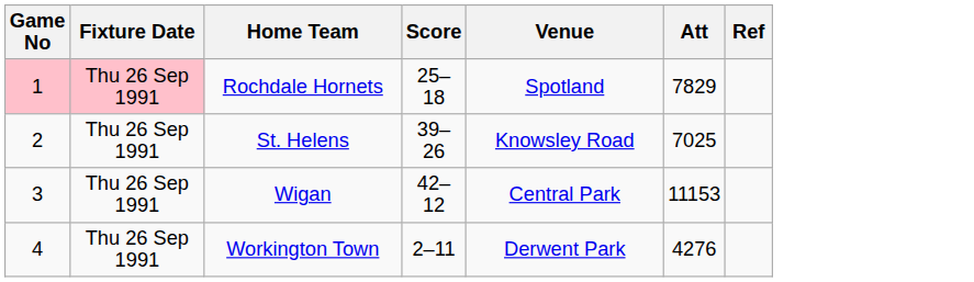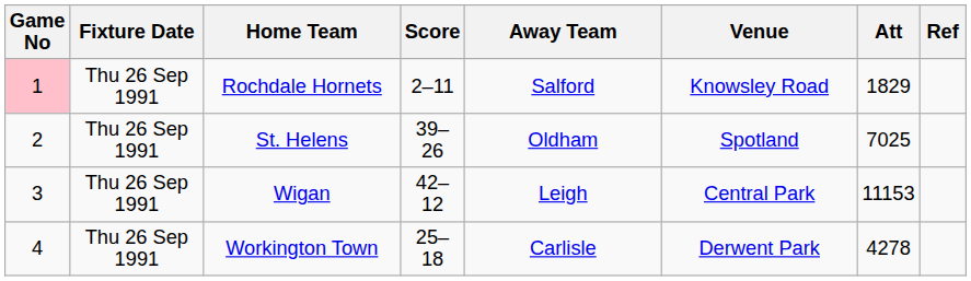 <table class="wikitable" style="text-align:center;">
 <tr>
 <th width=20 abbr="No">Game No</th>
 <th width=100 abbr="Date">Fixture Date</th>
 <th width=150 abbr="Home Team">Home Team</th>
 <th width=40 abbr="Score">Score</th>
+<th width=150 abbr="Away Team">Away Team</th>
 <th width=150 abbr="Venue">Venue</th>
 <th width=30 abbr="Att">Att</th>
 <th width=30 abbr="Ref">Ref</th>
 </tr>
 <tr>
 <td style="background: pink;">1</td>
-<td style="background: pink;">Thu 26 Sep 1991</td>
+<td>Thu 26 Sep 1991</td>
 <td><a href='#'>Rochdale Hornets</a></td>
-<td>25–18</td>
-<td><a href='#'>Spotland</a></td>
-<td>7829</td>
+<td>2–11</td>
+<td><a href='#'>Salford</a></td>
+<td><a href='#'>Knowsley Road</a></td>
+<td>1829</td>
 <td></td>
 </tr>
 <tr>
 <td>2</td>
 <td>Thu 26 Sep 1991</td>
 <td><a href='#'>St. Helens</a></td>
 <td>39–26</td>
-<td><a href='#'>Knowsley Road</a></td>
+<td><a href='#'>Oldham</a></td>
+<td><a href='#'>Spotland</a></td>
 <td>7025</td>
 <td></td>
 </tr>
 <tr>
 <td>3</td>
 <td>Thu 26 Sep 1991</td>
 <td><a href='#'>Wigan</a></td>
 <td>42–12</td>
+<td><a href='#'>Leigh</a></td>
 <td><a href='#'>Central Park</a></td>
 <td>11153</td>
 <td></td>
 </tr>
 <tr>
 <td>4</td>
 <td>Thu 26 Sep 1991</td>
 <td><a href='#'>Workington Town</a></td>
-<td>2–11</td>
+<td>25–18</td>
+<td><a href='#'>Carlisle</a></td>
 <td><a href='#'>Derwent Park</a></td>
-<td>4276</td>
+<td>4278</td>
 <td></td>
 </tr>
 </table>
